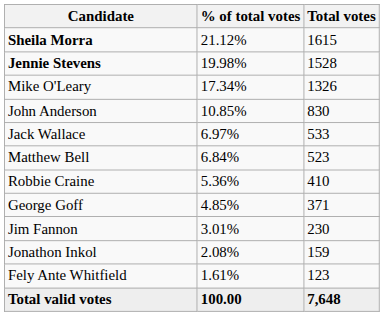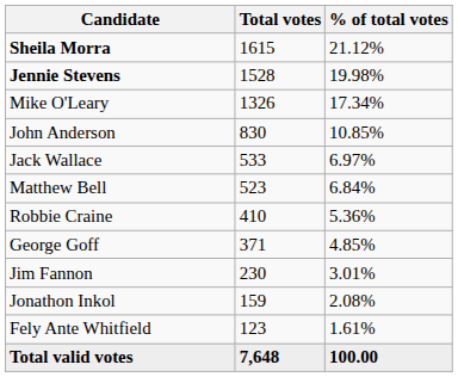 <table class="wikitable">
 <tr>
 <th bgcolor="#DDDDFF" width="200px">Candidate</th>
+<th bgcolor="#DDDDFF">Total votes</th>
 <th bgcolor="#DDDDFF">% of total votes</th>
-<th bgcolor="#DDDDFF">Total votes</th>
 </tr>
 <tr>
 <td><strong>Sheila Morra</strong></td>
+<td>1615</td>
 <td>21.12%</td>
-<td>1615</td>
 </tr>
 <tr>
 <td><strong>Jennie Stevens</strong></td>
+<td>1528</td>
 <td>19.98%</td>
-<td>1528</td>
 </tr>
 <tr>
 <td>Mike O'Leary</td>
+<td>1326</td>
 <td>17.34%</td>
-<td>1326</td>
 </tr>
 <tr>
 <td>John Anderson</td>
+<td>830</td>
 <td>10.85%</td>
-<td>830</td>
 </tr>
 <tr>
 <td>Jack Wallace</td>
+<td>533</td>
 <td>6.97%</td>
-<td>533</td>
 </tr>
 <tr>
 <td>Matthew Bell</td>
+<td>523</td>
 <td>6.84%</td>
-<td>523</td>
 </tr>
 <tr>
 <td>Robbie Craine</td>
+<td>410</td>
 <td>5.36%</td>
-<td>410</td>
 </tr>
 <tr>
 <td>George Goff</td>
+<td>371</td>
 <td>4.85%</td>
-<td>371</td>
 </tr>
 <tr>
 <td>Jim Fannon</td>
+<td>230</td>
 <td>3.01%</td>
-<td>230</td>
 </tr>
 <tr>
 <td>Jonathon Inkol</td>
+<td>159</td>
 <td>2.08%</td>
-<td>159</td>
 </tr>
 <tr>
 <td>Fely Ante Whitfield</td>
+<td>123</td>
 <td>1.61%</td>
-<td>123</td>
 </tr>
 <tr bgcolor="#EEEEEE">
 <td><strong>Total valid votes</strong></td>
+<td><strong>7,648</strong></td>
 <td><strong>100.00</strong></td>
-<td><strong>7,648</strong></td>
 </tr>
 </table>
